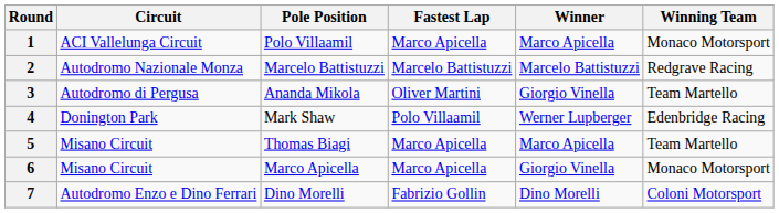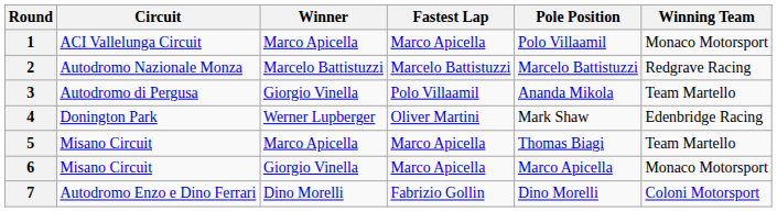 <table class="wikitable" style="font-size: 85%;">
 <tr>
 <th>Round</th>
 <th>Circuit</th>
+<th>Winner</th>
+<th>Fastest Lap</th>
 <th>Pole Position</th>
-<th>Fastest Lap</th>
-<th>Winner</th>
 <th>Winning Team</th>
 </tr>
 <tr>
 <th>1</th>
 <td> <a href='#'>ACI Vallelunga Circuit</a></td>
-<td> <a href='#'>Polo Villaamil</a></td>
 <td> <a href='#'>Marco Apicella</a></td>
 <td> <a href='#'>Marco Apicella</a></td>
+<td> <a href='#'>Polo Villaamil</a></td>
 <td nowrap> Monaco Motorsport</td>
 </tr>
 <tr>
 <th>2</th>
 <td> <a href='#'>Autodromo Nazionale Monza</a></td>
 <td nowrap> <a href='#'>Marcelo Battistuzzi</a></td>
 <td nowrap> <a href='#'>Marcelo Battistuzzi</a></td>
 <td nowrap> <a href='#'>Marcelo Battistuzzi</a></td>
 <td> Redgrave Racing</td>
 </tr>
 <tr>
 <th>3</th>
 <td> <a href='#'>Autodromo di Pergusa</a></td>
+<td> <a href='#'>Giorgio Vinella</a></td>
+<td> <a href='#'>Polo Villaamil</a></td>
 <td> <a href='#'>Ananda Mikola</a></td>
-<td> <a href='#'>Oliver Martini</a></td>
-<td> <a href='#'>Giorgio Vinella</a></td>
 <td> Team Martello</td>
 </tr>
 <tr>
 <th>4</th>
 <td> <a href='#'>Donington Park</a></td>
+<td> <a href='#'>Werner Lupberger</a></td>
+<td> <a href='#'>Oliver Martini</a></td>
 <td> Mark Shaw</td>
-<td> <a href='#'>Polo Villaamil</a></td>
-<td> <a href='#'>Werner Lupberger</a></td>
 <td> Edenbridge Racing</td>
 </tr>
 <tr>
 <th>5</th>
 <td> <a href='#'>Misano Circuit</a></td>
-<td> <a href='#'>Thomas Biagi</a></td>
 <td> <a href='#'>Marco Apicella</a></td>
 <td> <a href='#'>Marco Apicella</a></td>
+<td> <a href='#'>Thomas Biagi</a></td>
 <td> Team Martello</td>
 </tr>
 <tr>
 <th>6</th>
 <td> <a href='#'>Misano Circuit</a></td>
+<td> <a href='#'>Giorgio Vinella</a></td>
 <td> <a href='#'>Marco Apicella</a></td>
 <td> <a href='#'>Marco Apicella</a></td>
-<td> <a href='#'>Giorgio Vinella</a></td>
 <td> Monaco Motorsport</td>
 </tr>
 <tr>
 <th>7</th>
 <td nowrap> <a href='#'>Autodromo Enzo e Dino Ferrari</a></td>
 <td> <a href='#'>Dino Morelli</a></td>
 <td> <a href='#'>Fabrizio Gollin</a></td>
 <td> <a href='#'>Dino Morelli</a></td>
 <td nowrap> <a href='#'>Coloni Motorsport</a></td>
 </tr>
 </table>
